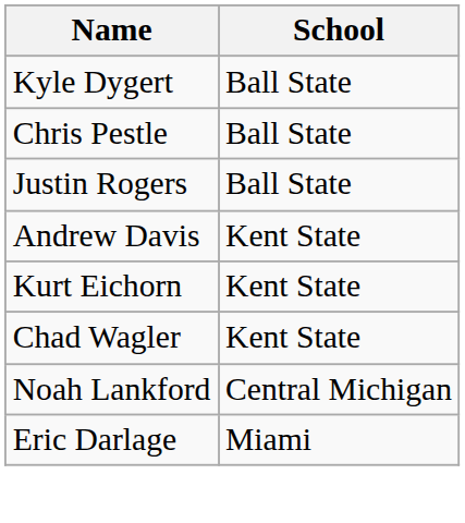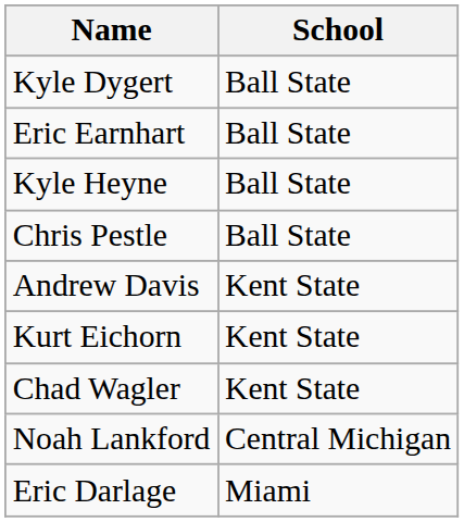 <table class=wikitable>
 <tr>
 <th>Name</th>
 <th>School</th>
 </tr>
 <tr>
 <td>Kyle Dygert</td>
 <td>Ball State</td>
 </tr>
 <tr>
-<td>Chris Pestle</td>
+<td>Eric Earnhart</td>
 <td>Ball State</td>
 </tr>
 <tr>
-<td>Justin Rogers</td>
+<td>Kyle Heyne</td>
+<td>Ball State</td>
+</tr>
+<tr>
+<td>Chris Pestle</td>
 <td>Ball State</td>
 </tr>
 <tr>
 <td>Andrew Davis</td>
 <td>Kent State</td>
 </tr>
 <tr>
 <td>Kurt Eichorn</td>
 <td>Kent State</td>
 </tr>
 <tr>
 <td>Chad Wagler</td>
 <td>Kent State</td>
 </tr>
 <tr>
 <td>Noah Lankford</td>
 <td>Central Michigan</td>
 </tr>
 <tr>
 <td>Eric Darlage</td>
 <td>Miami</td>
 </tr>
 </table>
